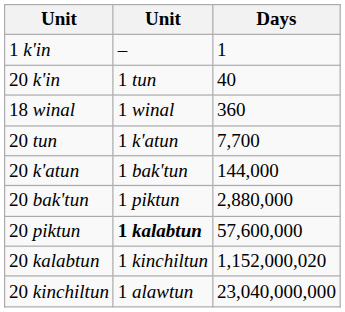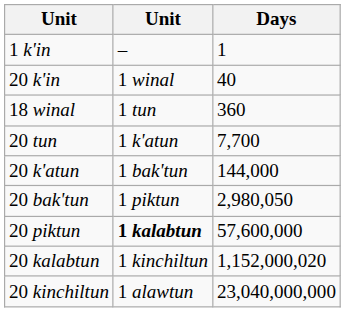 <table class="wikitable sortable static-row-numbers col3right">
 <tr>
 <th class=unsortable>Unit</th>
 <th class=unsortable>Unit</th>
 <th>Days</th>
 </tr>
 <tr>
 <td>1 <em>k'in</em></td>
 <td>–</td>
 <td>1</td>
 </tr>
 <tr>
 <td>20 <em>k'in</em></td>
-<td>1 <em>tun</em></td>
+<td>1 <em>winal</em></td>
 <td>40</td>
 </tr>
 <tr>
 <td>18 <em>winal</em></td>
-<td>1 <em>winal</em></td>
+<td>1 <em>tun</em></td>
 <td>360</td>
 </tr>
 <tr>
 <td>20 <em>tun</em></td>
 <td>1 <em>k'atun</em></td>
 <td>7,700</td>
 </tr>
 <tr>
 <td>20 <em>k'atun</em></td>
 <td>1 <em>bak'tun</em></td>
 <td>144,000</td>
 </tr>
 <tr>
 <td>20 <em>bak'tun</em></td>
 <td>1 <em>piktun</em></td>
-<td>2,880,000</td>
+<td>2,980,050</td>
 </tr>
 <tr>
 <td>20 <em>piktun</em></td>
 <td><strong>1 <em>kalabtun</em></strong></td>
 <td>57,600,000</td>
 </tr>
 <tr>
 <td>20 <em>kalabtun</em></td>
 <td>1 <em>kinchiltun</em></td>
 <td>1,152,000,020</td>
 </tr>
 <tr>
 <td>20 <em>kinchiltun</em></td>
 <td>1 <em>alawtun</em></td>
 <td>23,040,000,000</td>
 </tr>
 </table>
